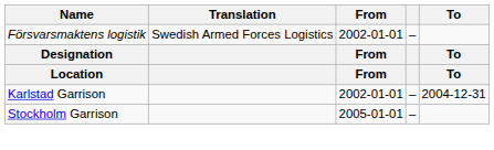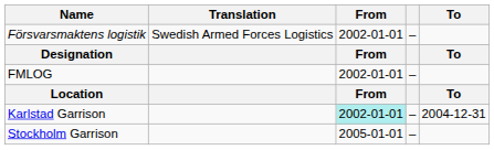 <table class="wikitable">
 <tr>
 <th style="font-weight:bold;">Name</th>
 <th style="font-weight:bold;">Translation</th>
 <th style="text-align: center; font-weight:bold;">From</th>
 <th></th>
 <th style="text-align: center; font-weight:bold;">To</th>
 </tr>
 <tr>
 <td style="font-style:italic;">Försvarsmaktens logistik</td>
 <td>Swedish Armed Forces Logistics</td>
 <td>2002-01-01</td>
 <td>–</td>
 <td></td>
 </tr>
 <tr>
 <th style="font-weight:bold;">Designation</th>
 <th style="font-weight:bold;"></th>
 <th style="text-align: center; font-weight:bold;">From</th>
 <th></th>
 <th style="text-align: center; font-weight:bold;">To</th>
 </tr>
 <tr>
+<td>FMLOG</td>
+<td></td>
+<td style="text-align: center;">2002-01-01</td>
+<td style="text-align: center;">–</td>
+<td style="text-align: center;"></td>
+</tr>
+<tr>
 <th style="font-weight:bold;">Location</th>
 <th style="font-weight:bold;"></th>
 <th style="text-align: center; font-weight:bold;">From</th>
 <th></th>
 <th style="text-align: center; font-weight:bold;">To</th>
 </tr>
 <tr>
 <td><a href='#'>Karlstad</a> Garrison</td>
 <td></td>
-<td style="text-align: center;">2002-01-01</td>
+<td style="background: paleturquoise; text-align: center;">2002-01-01</td>
 <td style="text-align: center;">–</td>
 <td style="text-align: center;">2004-12-31</td>
 </tr>
 <tr>
 <td><a href='#'>Stockholm</a> Garrison</td>
 <td></td>
 <td style="text-align: center;">2005-01-01</td>
 <td style="text-align: center;">–</td>
 <td style="text-align: center;"></td>
 </tr>
 </table>
